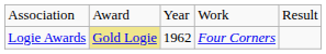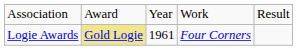 <table class="wikitable">
 <tr>
 <td>Association</td>
 <td>Award</td>
 <td>Year</td>
 <td>Work</td>
 <td>Result</td>
 </tr>
 <tr>
 <td><a href='#'>Logie Awards</a></td>
 <td style="background: khaki;"><a href='#'>Gold Logie</a></td>
-<td>1962</td>
+<td>1961</td>
 <td><em><a href='#'>Four Corners</a></em></td>
 <td></td>
 </tr>
 </table>
